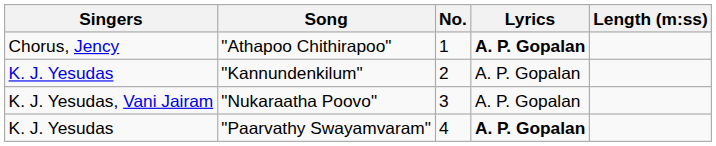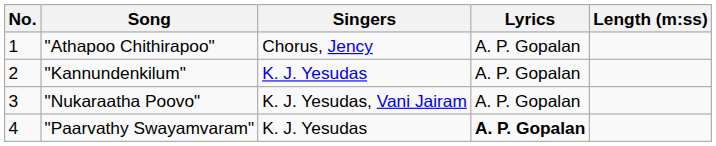 <table class="wikitable" style="font-size:95%;">
 <tr>
+<th>No.</th>
+<th>Song</th>
 <th>Singers</th>
-<th>Song</th>
-<th>No.</th>
 <th>Lyrics</th>
 <th>Length (m:ss)</th>
 </tr>
 <tr>
+<td>1</td>
+<td>"Athapoo Chithirapoo"</td>
 <td>Chorus, <a href='#'>Jency</a></td>
-<td>"Athapoo Chithirapoo"</td>
-<td>1</td>
-<td><strong>A. P. Gopalan</strong></td>
-<td></td>
-</tr>
-<tr>
-<td><a href='#'>K. J. Yesudas</a></td>
-<td>"Kannundenkilum"</td>
-<td>2</td>
 <td>A. P. Gopalan</td>
 <td></td>
 </tr>
 <tr>
-<td>K. J. Yesudas, <a href='#'>Vani Jairam</a></td>
-<td>"Nukaraatha Poovo"</td>
-<td>3</td>
+<td>2</td>
+<td>"Kannundenkilum"</td>
+<td><a href='#'>K. J. Yesudas</a></td>
 <td>A. P. Gopalan</td>
 <td></td>
 </tr>
 <tr>
+<td>3</td>
+<td>"Nukaraatha Poovo"</td>
+<td>K. J. Yesudas, <a href='#'>Vani Jairam</a></td>
+<td>A. P. Gopalan</td>
+<td></td>
+</tr>
+<tr>
+<td>4</td>
+<td>"Paarvathy Swayamvaram"</td>
 <td>K. J. Yesudas</td>
-<td>"Paarvathy Swayamvaram"</td>
-<td>4</td>
 <td><strong>A. P. Gopalan</strong></td>
 <td></td>
 </tr>
 </table>
